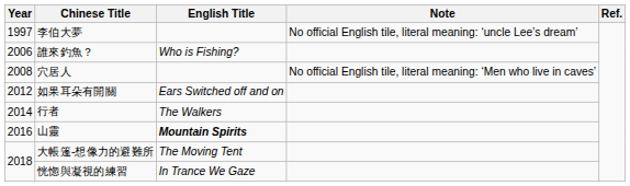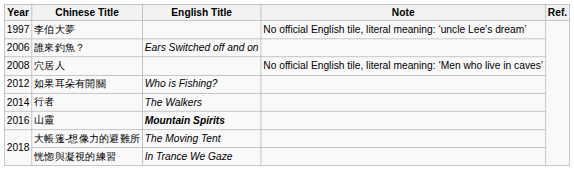 <table class="wikitable">
 <tr>
 <th>Year</th>
 <th>Chinese Title</th>
 <th>English Title</th>
 <th>Note</th>
 <th>Ref.</th>
 </tr>
 <tr>
 <td>1997</td>
 <td>李伯大夢</td>
 <td></td>
 <td>No official English tile, literal meaning: ‘uncle Lee’s dream’</td>
 <td rowspan="8"></td>
 </tr>
 <tr>
 <td>2006</td>
 <td>誰來釣魚？</td>
-<td><em>Who is Fishing?</em></td>
+<td><em>Ears Switched off and on</em></td>
 <td></td>
 </tr>
 <tr>
 <td>2008</td>
 <td>穴居人</td>
 <td></td>
 <td>No official English tile, literal meaning: ‘Men who live in caves’</td>
 </tr>
 <tr>
 <td>2012</td>
 <td>如果耳朵有開關</td>
-<td><em>Ears Switched off and on</em></td>
+<td><em>Who is Fishing?</em></td>
 <td></td>
 </tr>
 <tr>
 <td>2014</td>
 <td>行者</td>
 <td><em>The Walkers</em></td>
 <td></td>
 </tr>
 <tr>
 <td>2016</td>
 <td>山靈</td>
 <td><strong><em>Mountain Spirits</em></strong></td>
 <td></td>
 </tr>
 <tr>
 <td rowspan="2">2018</td>
 <td>大帳篷-想像力的避難所</td>
 <td><em>The Moving Tent</em></td>
 <td></td>
 </tr>
 <tr>
 <td>恍惚與凝視的練習</td>
 <td><em>In Trance We Gaze</em></td>
 <td></td>
 </tr>
 </table>
